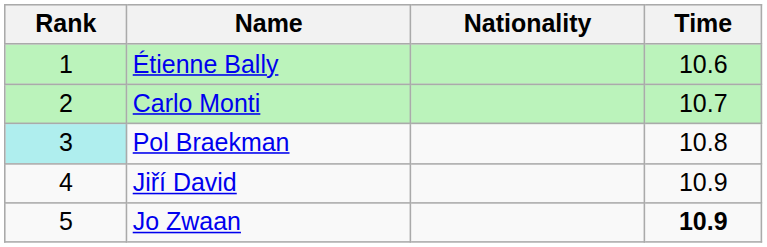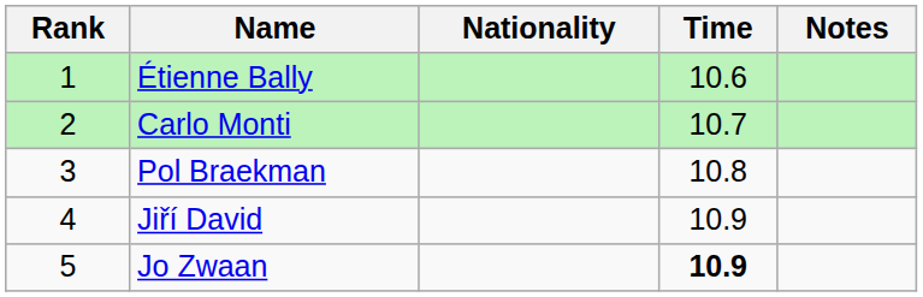 <table class="wikitable sortable" style="text-align:center;width: 55%">
 <tr>
 <th>Rank</th>
 <th>Name</th>
 <th>Nationality</th>
 <th>Time</th>
+<th>Notes</th>
 </tr>
 <tr bgcolor=bbf3bb>
 <td>1</td>
 <td align=left><a href='#'>Étienne Bally</a></td>
 <td align=left></td>
 <td>10.6</td>
+<td></td>
 </tr>
 <tr bgcolor=bbf3bb>
 <td>2</td>
 <td align=left><a href='#'>Carlo Monti</a></td>
 <td align=left></td>
 <td>10.7</td>
+<td></td>
 </tr>
 <tr>
-<td style="background: paleturquoise;">3</td>
+<td>3</td>
 <td align=left><a href='#'>Pol Braekman</a></td>
 <td align=left></td>
 <td>10.8</td>
+<td></td>
 </tr>
 <tr>
 <td>4</td>
 <td align=left><a href='#'>Jiří David</a></td>
 <td align=left></td>
 <td>10.9</td>
+<td></td>
 </tr>
 <tr>
 <td>5</td>
 <td align=left><a href='#'>Jo Zwaan</a></td>
 <td align=left></td>
 <td><strong>10.9</strong></td>
+<td></td>
 </tr>
 </table>
